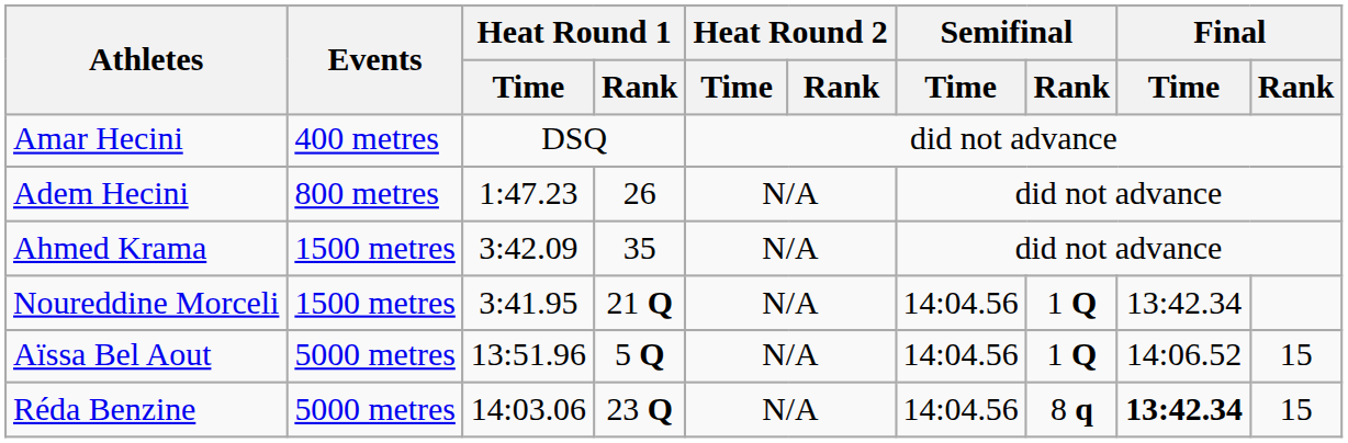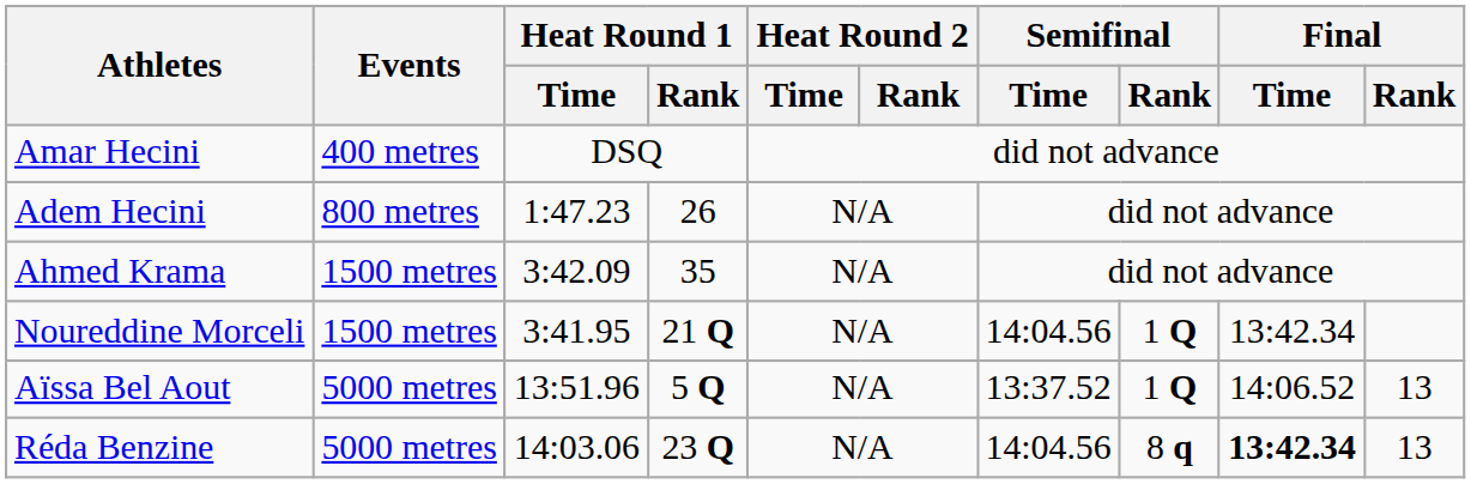 <table class=wikitable style=font-size:90%>
 <tr>
 <th rowspan=2>Athletes</th>
 <th rowspan=2>Events</th>
 <th colspan=2>Heat Round 1</th>
 <th colspan=2>Heat Round 2</th>
 <th colspan=2>Semifinal</th>
 <th colspan=2>Final</th>
 </tr>
 <tr>
 <th>Time</th>
 <th>Rank</th>
 <th>Time</th>
 <th>Rank</th>
 <th>Time</th>
 <th>Rank</th>
 <th>Time</th>
 <th>Rank</th>
 </tr>
 <tr>
 <td><a href='#'>Amar Hecini</a></td>
 <td><a href='#'>400 metres</a></td>
 <td align=center colspan=2>DSQ</td>
 <td align=center colspan=6>did not advance</td>
 </tr>
 <tr>
 <td><a href='#'>Adem Hecini</a></td>
 <td><a href='#'>800 metres</a></td>
 <td align=center>1:47.23</td>
 <td align=center>26</td>
 <td align=center colspan=2>N/A</td>
 <td align=center colspan=4>did not advance</td>
 </tr>
 <tr>
 <td><a href='#'>Ahmed Krama</a></td>
 <td><a href='#'>1500 metres</a></td>
 <td align=center>3:42.09</td>
 <td align=center>35</td>
 <td align=center colspan=2>N/A</td>
 <td align=center colspan=4>did not advance</td>
 </tr>
 <tr>
 <td><a href='#'>Noureddine Morceli</a></td>
 <td><a href='#'>1500 metres</a></td>
 <td align=center>3:41.95</td>
 <td align=center>21 <strong>Q</strong></td>
 <td align=center colspan=2>N/A</td>
 <td align=center>14:04.56</td>
 <td align=center>1 <strong>Q</strong></td>
 <td align=center>13:42.34</td>
 <td align=center></td>
 </tr>
 <tr>
 <td><a href='#'>Aïssa Bel Aout</a></td>
 <td><a href='#'>5000 metres</a></td>
 <td align=center>13:51.96</td>
 <td align=center>5 <strong>Q</strong></td>
 <td align=center colspan=2>N/A</td>
-<td align=center>14:04.56</td>
+<td align=center>13:37.52</td>
 <td align=center>1 <strong>Q</strong></td>
 <td align=center>14:06.52</td>
-<td align=center>15</td>
+<td align=center>13</td>
 </tr>
 <tr>
 <td><a href='#'>Réda Benzine</a></td>
 <td><a href='#'>5000 metres</a></td>
 <td align=center>14:03.06</td>
 <td align=center>23 <strong>Q</strong></td>
 <td align=center colspan=2>N/A</td>
 <td align=center>14:04.56</td>
 <td align=center>8 <strong>q</strong></td>
 <td align=center><strong>13:42.34</strong></td>
-<td align=center>15</td>
+<td align=center>13</td>
 </tr>
 </table>
